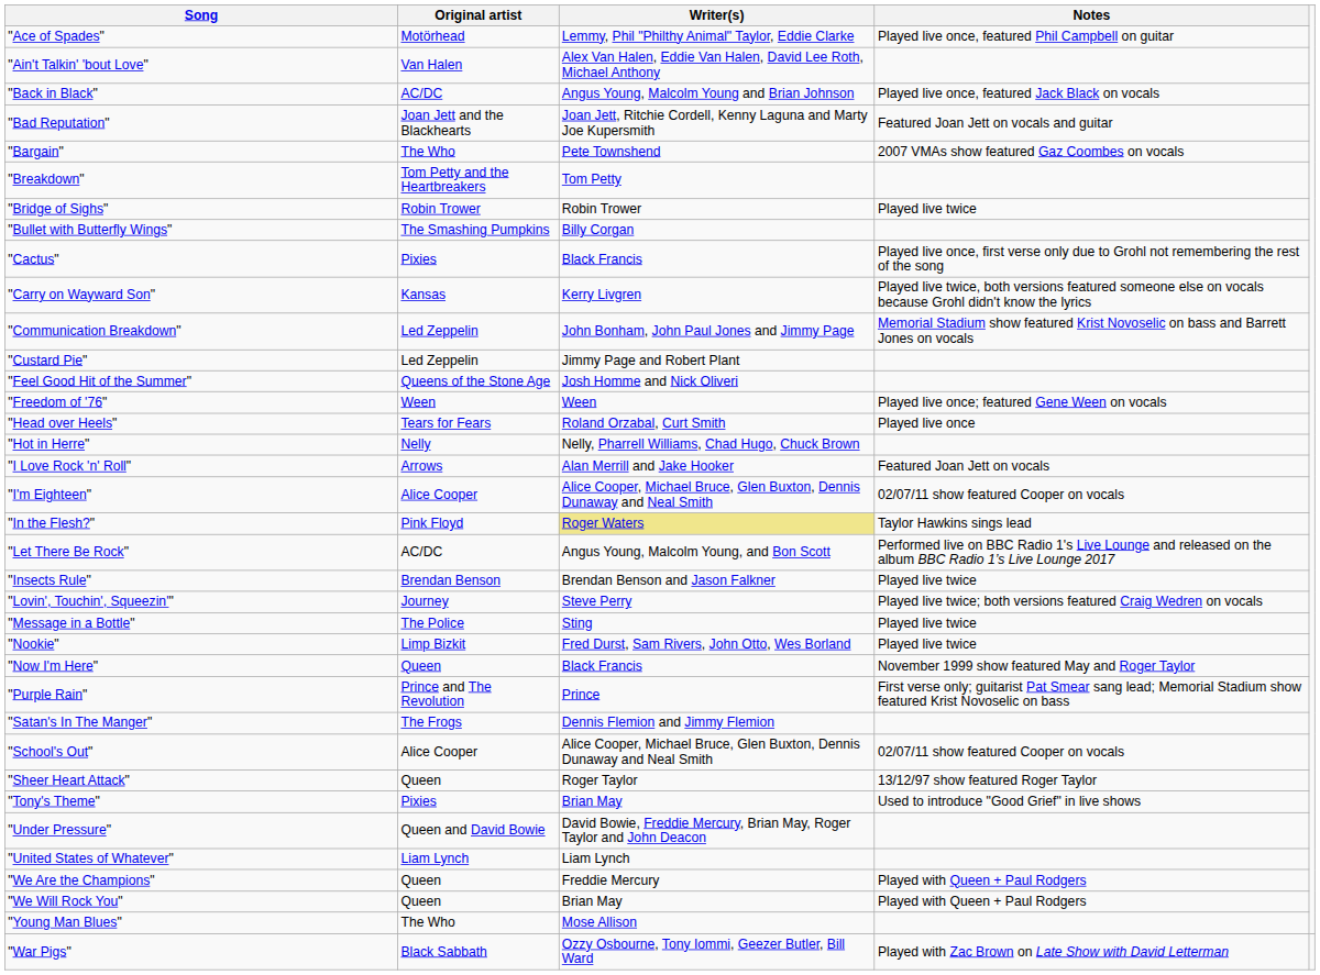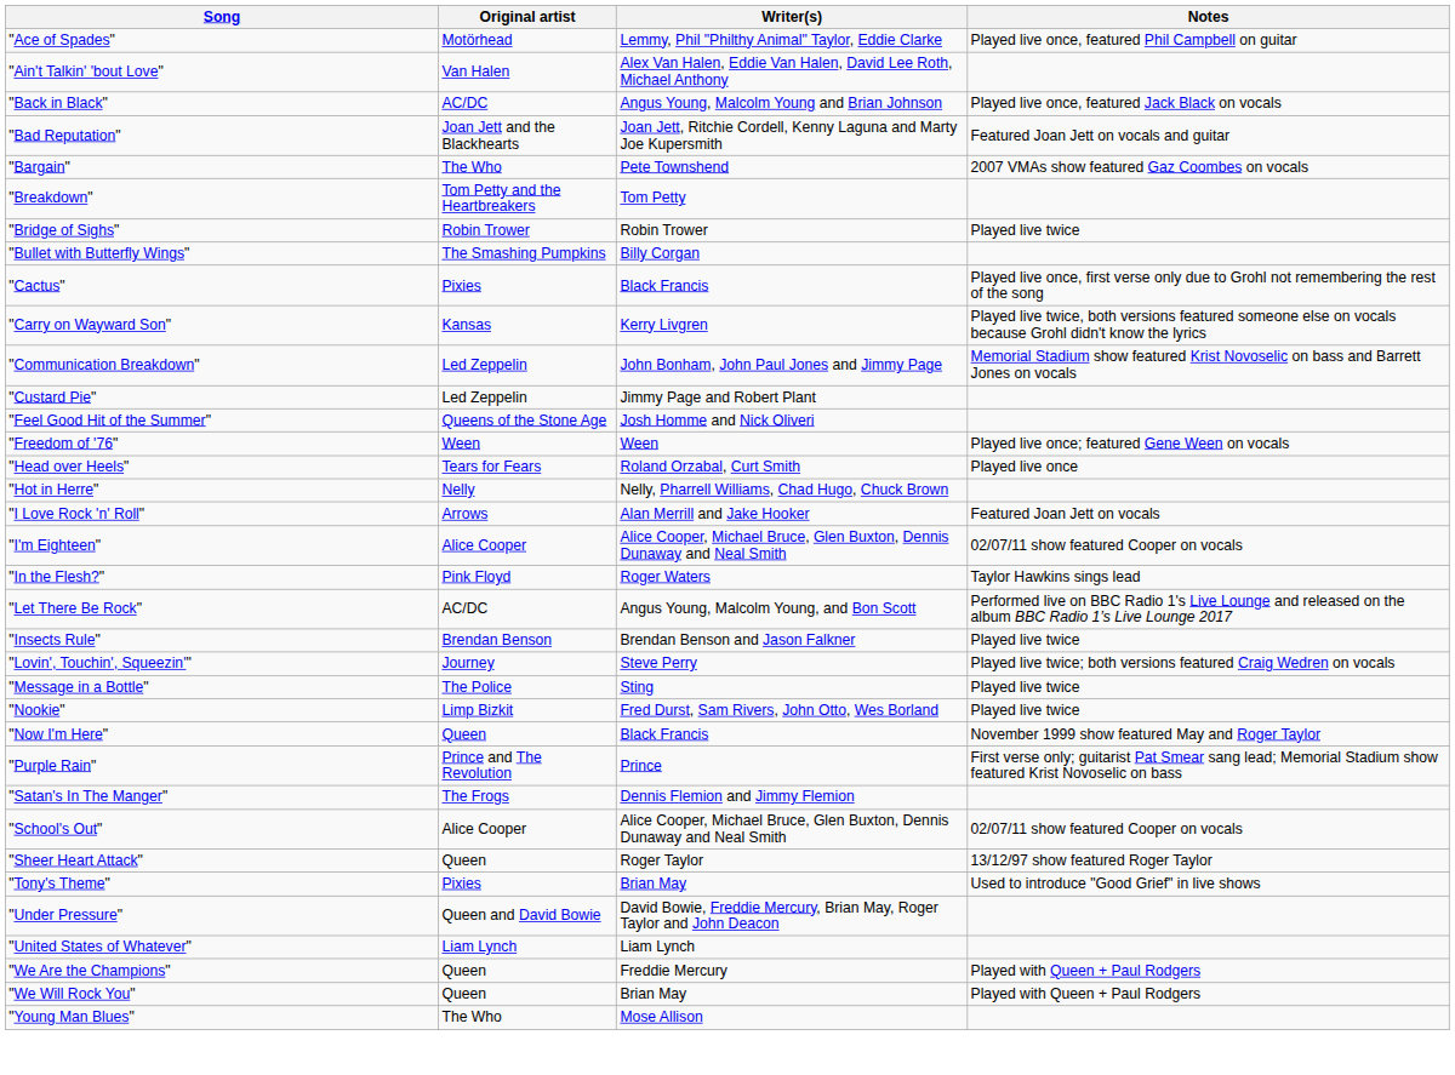 <table class="wikitable sortable">
 <tr>
 <th width=30%><a href='#'>Song</a></th>
 <th>Original artist</th>
 <th>Writer(s)</th>
 <th>Notes</th>
 </tr>
 <tr>
 <td>"<a href='#'>Ace of Spades</a>"</td>
 <td><a href='#'>Motörhead</a></td>
 <td><a href='#'>Lemmy</a>, <a href='#'>Phil "Philthy Animal" Taylor</a>, <a href='#'>Eddie Clarke</a></td>
 <td>Played live once, featured <a href='#'>Phil Campbell</a> on guitar</td>
 </tr>
 <tr>
 <td>"<a href='#'>Ain't Talkin' 'bout Love</a>"</td>
 <td><a href='#'>Van Halen</a></td>
 <td><a href='#'>Alex Van Halen</a>, <a href='#'>Eddie Van Halen</a>, <a href='#'>David Lee Roth</a>, <a href='#'>Michael Anthony</a></td>
 <td></td>
 </tr>
 <tr>
 <td>"<a href='#'>Back in Black</a>"</td>
 <td><a href='#'>AC/DC</a></td>
 <td><a href='#'>Angus Young</a>, <a href='#'>Malcolm Young</a> and <a href='#'>Brian Johnson</a></td>
 <td>Played live once, featured <a href='#'>Jack Black</a> on vocals</td>
 </tr>
 <tr>
 <td>"<a href='#'>Bad Reputation</a>"</td>
 <td><a href='#'>Joan Jett</a> and the Blackhearts</td>
 <td><a href='#'>Joan Jett</a>, Ritchie Cordell, Kenny Laguna and Marty Joe Kupersmith</td>
 <td>Featured Joan Jett on vocals and guitar</td>
 </tr>
 <tr>
 <td>"<a href='#'>Bargain</a>"</td>
 <td><a href='#'>The Who</a></td>
 <td><a href='#'>Pete Townshend</a></td>
 <td>2007 VMAs show featured <a href='#'>Gaz Coombes</a> on vocals</td>
 </tr>
 <tr>
 <td>"<a href='#'>Breakdown</a>"</td>
 <td><a href='#'>Tom Petty and the Heartbreakers</a></td>
 <td><a href='#'>Tom Petty</a></td>
 <td></td>
 </tr>
 <tr>
 <td>"<a href='#'>Bridge of Sighs</a>"</td>
 <td><a href='#'>Robin Trower</a></td>
 <td>Robin Trower</td>
 <td>Played live twice</td>
 </tr>
 <tr>
 <td>"<a href='#'>Bullet with Butterfly Wings</a>"</td>
 <td><a href='#'>The Smashing Pumpkins</a></td>
 <td><a href='#'>Billy Corgan</a></td>
 <td></td>
 </tr>
 <tr>
 <td>"<a href='#'>Cactus</a>"</td>
 <td><a href='#'>Pixies</a></td>
 <td><a href='#'>Black Francis</a></td>
 <td>Played live once, first verse only due to Grohl not remembering the rest of the song</td>
 </tr>
 <tr>
 <td>"<a href='#'>Carry on Wayward Son</a>"</td>
 <td><a href='#'>Kansas</a></td>
 <td><a href='#'>Kerry Livgren</a></td>
 <td>Played live twice, both versions featured someone else on vocals because Grohl didn't know the lyrics</td>
 </tr>
 <tr>
 <td>"<a href='#'>Communication Breakdown</a>"</td>
 <td><a href='#'>Led Zeppelin</a></td>
 <td><a href='#'>John Bonham</a>, <a href='#'>John Paul Jones</a> and <a href='#'>Jimmy Page</a></td>
 <td><a href='#'>Memorial Stadium</a> show featured <a href='#'>Krist Novoselic</a> on bass and Barrett Jones on vocals</td>
 </tr>
 <tr>
 <td>"<a href='#'>Custard Pie</a>"</td>
 <td>Led Zeppelin</td>
 <td>Jimmy Page and Robert Plant</td>
 <td></td>
 </tr>
 <tr>
 <td>"<a href='#'>Feel Good Hit of the Summer</a>"</td>
 <td><a href='#'>Queens of the Stone Age</a></td>
 <td><a href='#'>Josh Homme</a> and <a href='#'>Nick Oliveri</a></td>
 <td></td>
 </tr>
 <tr>
 <td>"<a href='#'>Freedom of '76</a>"</td>
 <td><a href='#'>Ween</a></td>
 <td><a href='#'>Ween</a></td>
 <td>Played live once; featured <a href='#'>Gene Ween</a> on vocals</td>
 </tr>
 <tr>
 <td>"<a href='#'>Head over Heels</a>"</td>
 <td><a href='#'>Tears for Fears</a></td>
 <td><a href='#'>Roland Orzabal</a>, <a href='#'>Curt Smith</a></td>
 <td>Played live once</td>
 </tr>
 <tr>
 <td>"<a href='#'>Hot in Herre</a>"</td>
 <td><a href='#'>Nelly</a></td>
 <td>Nelly, <a href='#'>Pharrell Williams</a>, <a href='#'>Chad Hugo</a>, <a href='#'>Chuck Brown</a></td>
 <td></td>
 </tr>
 <tr>
 <td>"<a href='#'>I Love Rock 'n' Roll</a>"</td>
 <td><a href='#'>Arrows</a></td>
 <td><a href='#'>Alan Merrill</a> and <a href='#'>Jake Hooker</a></td>
 <td>Featured Joan Jett on vocals</td>
 </tr>
 <tr>
 <td>"<a href='#'>I'm Eighteen</a>"</td>
 <td><a href='#'>Alice Cooper</a></td>
 <td><a href='#'>Alice Cooper</a>, <a href='#'>Michael Bruce</a>, <a href='#'>Glen Buxton</a>, <a href='#'>Dennis Dunaway</a> and <a href='#'>Neal Smith</a></td>
 <td>02/07/11 show featured Cooper on vocals</td>
 </tr>
 <tr>
 <td>"<a href='#'>In the Flesh?</a>"</td>
 <td><a href='#'>Pink Floyd</a></td>
-<td style="background: khaki;"><a href='#'>Roger Waters</a></td>
+<td><a href='#'>Roger Waters</a></td>
 <td>Taylor Hawkins sings lead</td>
 </tr>
 <tr>
 <td>"<a href='#'>Let There Be Rock</a>"</td>
 <td>AC/DC</td>
 <td>Angus Young, Malcolm Young, and <a href='#'>Bon Scott</a></td>
 <td>Performed live on BBC Radio 1's <a href='#'>Live Lounge</a> and released on the album <em>BBC Radio 1’s Live Lounge 2017</em></td>
 </tr>
 <tr>
 <td>"<a href='#'>Insects Rule</a>"</td>
 <td><a href='#'>Brendan Benson</a></td>
 <td>Brendan Benson and <a href='#'>Jason Falkner</a></td>
 <td>Played live twice</td>
 </tr>
 <tr>
 <td>"<a href='#'>Lovin', Touchin', Squeezin'</a>"</td>
 <td><a href='#'>Journey</a></td>
 <td><a href='#'>Steve Perry</a></td>
 <td>Played live twice; both versions featured <a href='#'>Craig Wedren</a> on vocals</td>
 </tr>
 <tr>
 <td>"<a href='#'>Message in a Bottle</a>"</td>
 <td><a href='#'>The Police</a></td>
 <td><a href='#'>Sting</a></td>
 <td>Played live twice</td>
 </tr>
 <tr>
 <td>"<a href='#'>Nookie</a>"</td>
 <td><a href='#'>Limp Bizkit</a></td>
 <td><a href='#'>Fred Durst</a>, <a href='#'>Sam Rivers</a>, <a href='#'>John Otto</a>, <a href='#'>Wes Borland</a></td>
 <td>Played live twice</td>
 </tr>
 <tr>
 <td>"<a href='#'>Now I'm Here</a>"</td>
 <td><a href='#'>Queen</a></td>
 <td><a href='#'>Black Francis</a></td>
 <td>November 1999 show featured May and <a href='#'>Roger Taylor</a></td>
 </tr>
 <tr>
 <td>"<a href='#'>Purple Rain</a>"</td>
 <td><a href='#'>Prince</a> and <a href='#'>The Revolution</a></td>
 <td><a href='#'>Prince</a></td>
 <td>First verse only; guitarist <a href='#'>Pat Smear</a> sang lead; Memorial Stadium show featured Krist Novoselic on bass</td>
 </tr>
 <tr>
 <td>"<a href='#'>Satan's In The Manger</a>"</td>
 <td><a href='#'>The Frogs</a></td>
 <td><a href='#'>Dennis Flemion</a> and <a href='#'>Jimmy Flemion</a></td>
 <td></td>
 </tr>
 <tr>
 <td>"<a href='#'>School's Out</a>"</td>
 <td>Alice Cooper</td>
 <td>Alice Cooper, Michael Bruce, Glen Buxton, Dennis Dunaway and Neal Smith</td>
 <td>02/07/11 show featured Cooper on vocals</td>
 </tr>
 <tr>
 <td>"<a href='#'>Sheer Heart Attack</a>"</td>
 <td>Queen</td>
 <td>Roger Taylor</td>
 <td>13/12/97 show featured Roger Taylor</td>
 </tr>
 <tr>
 <td>"<a href='#'>Tony's Theme</a>"</td>
 <td><a href='#'>Pixies</a></td>
 <td><a href='#'>Brian May</a></td>
 <td>Used to introduce "Good Grief" in live shows</td>
 </tr>
 <tr>
 <td>"<a href='#'>Under Pressure</a>"</td>
 <td>Queen and <a href='#'>David Bowie</a></td>
 <td>David Bowie, <a href='#'>Freddie Mercury</a>, Brian May, Roger Taylor and <a href='#'>John Deacon</a></td>
 <td></td>
 </tr>
 <tr>
 <td>"<a href='#'>United States of Whatever</a>"</td>
 <td><a href='#'>Liam Lynch</a></td>
 <td>Liam Lynch</td>
 <td></td>
 </tr>
 <tr>
 <td>"<a href='#'>We Are the Champions</a>"</td>
 <td>Queen</td>
 <td>Freddie Mercury</td>
 <td>Played with <a href='#'>Queen + Paul Rodgers</a></td>
 </tr>
 <tr>
 <td>"<a href='#'>We Will Rock You</a>"</td>
 <td>Queen</td>
 <td>Brian May</td>
 <td>Played with Queen + Paul Rodgers</td>
 </tr>
 <tr>
 <td>"<a href='#'>Young Man Blues</a>"</td>
 <td>The Who</td>
 <td><a href='#'>Mose Allison</a></td>
 <td></td>
 </tr>
-<tr>
-<td>"<a href='#'>War Pigs</a>"</td>
-<td><a href='#'>Black Sabbath</a></td>
-<td><a href='#'>Ozzy Osbourne</a>, <a href='#'>Tony Iommi</a>, <a href='#'>Geezer Butler</a>, <a href='#'>Bill Ward</a></td>
-<td>Played with <a href='#'>Zac Brown</a> on <em><a href='#'>Late Show with David Letterman</a></em></td>
-<td></td>
-</tr>
 </table>
